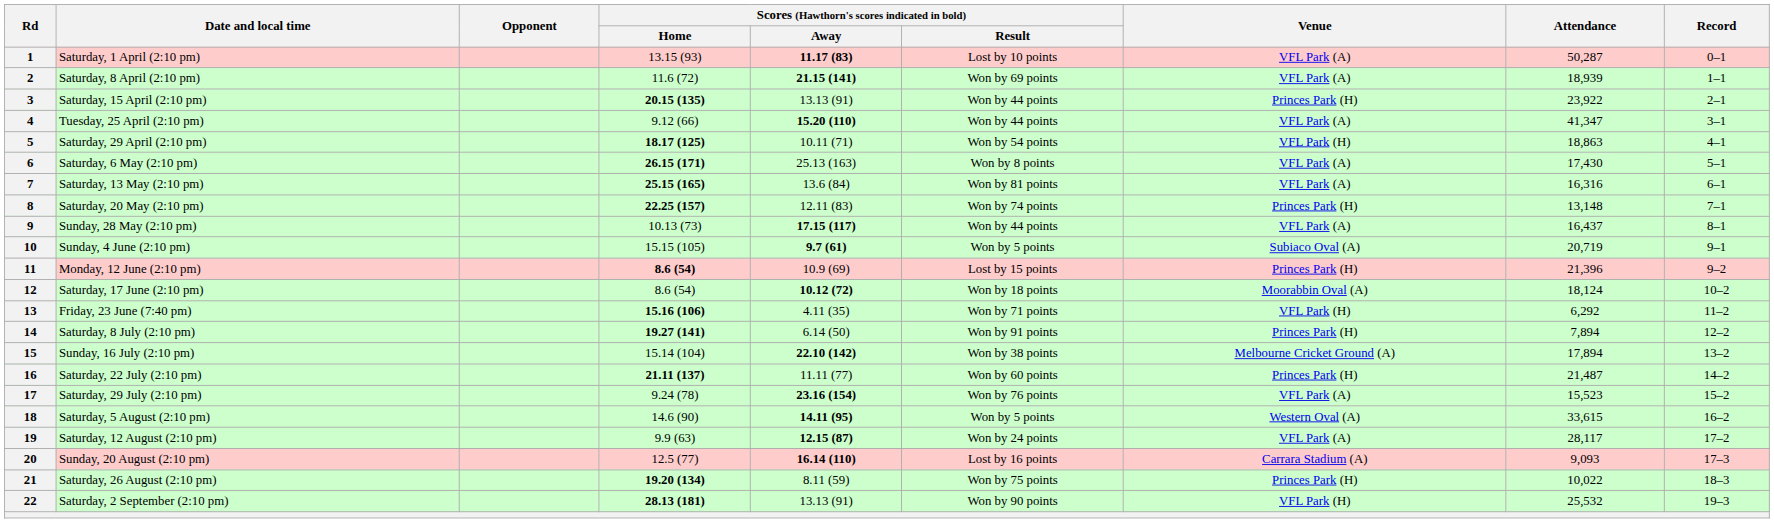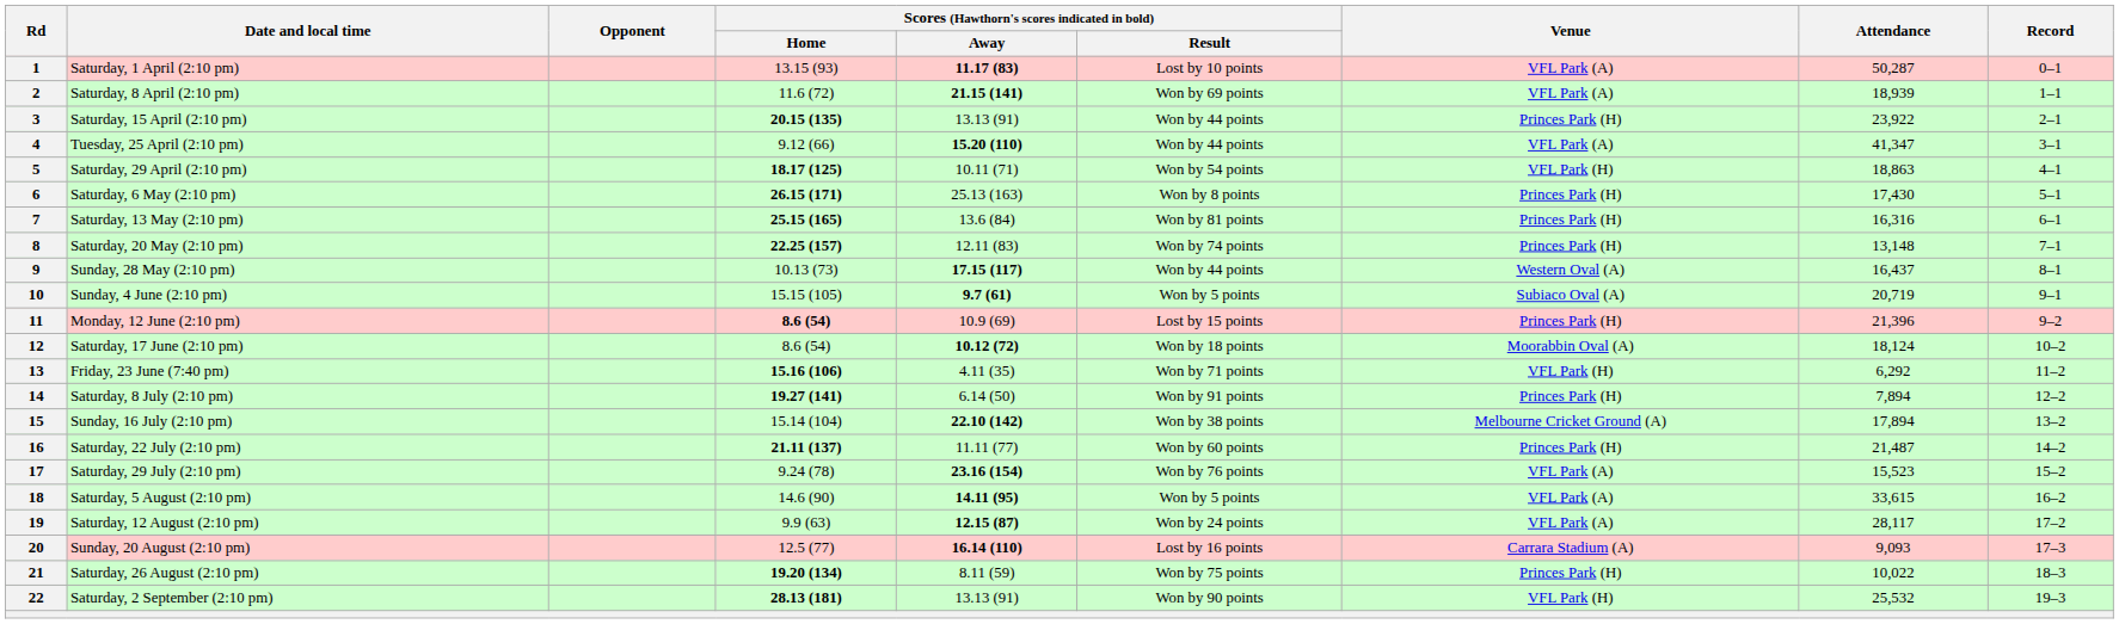 <table class="wikitable" style="font-size:90%; text-align:center; width: 100%; margin-left: auto; margin-right: auto">
 <tr>
 <th rowspan="2">Rd</th>
 <th rowspan="2">Date and local time</th>
 <th rowspan="2">Opponent</th>
 <th colspan="3">Scores <small>(Hawthorn's scores indicated in bold)</small></th>
 <th rowspan="2">Venue</th>
 <th rowspan="2">Attendance</th>
 <th rowspan="2">Record</th>
 </tr>
 <tr>
 <th>Home</th>
 <th>Away</th>
 <th>Result</th>
 </tr>
 <tr style="background:#fcc;">
 <th>1</th>
 <td align=left>Saturday, 1 April (2:10 pm)</td>
 <td align=left></td>
 <td>13.15 (93)</td>
 <td><strong>11.17 (83)</strong></td>
 <td>Lost by 10 points</td>
 <td><a href='#'>VFL Park</a> (A)</td>
 <td>50,287</td>
 <td>0–1</td>
 </tr>
 <tr style="background:#cfc">
 <th>2</th>
 <td align=left>Saturday, 8 April (2:10 pm)</td>
 <td align=left></td>
 <td>11.6 (72)</td>
 <td><strong>21.15 (141)</strong></td>
 <td>Won by 69 points</td>
 <td><a href='#'>VFL Park</a> (A)</td>
 <td>18,939</td>
 <td>1–1</td>
 </tr>
 <tr style="background:#cfc">
 <th>3</th>
 <td align=left>Saturday, 15 April (2:10 pm)</td>
 <td align=left></td>
 <td><strong>20.15 (135)</strong></td>
 <td>13.13 (91)</td>
 <td>Won by 44 points</td>
 <td><a href='#'>Princes Park</a> (H)</td>
 <td>23,922</td>
 <td>2–1</td>
 </tr>
 <tr style="background:#cfc">
 <th>4</th>
 <td align=left>Tuesday, 25 April (2:10 pm)</td>
 <td align=left></td>
 <td>9.12 (66)</td>
 <td><strong>15.20 (110)</strong></td>
 <td>Won by 44 points</td>
 <td><a href='#'>VFL Park</a> (A)</td>
 <td>41,347</td>
 <td>3–1</td>
 </tr>
 <tr style="background:#cfc">
 <th>5</th>
 <td align=left>Saturday, 29 April (2:10 pm)</td>
 <td align=left></td>
 <td><strong>18.17 (125)</strong></td>
 <td>10.11 (71)</td>
 <td>Won by 54 points</td>
 <td><a href='#'>VFL Park</a> (H)</td>
 <td>18,863</td>
 <td>4–1</td>
 </tr>
 <tr style="background:#cfc">
 <th>6</th>
 <td align=left>Saturday, 6 May (2:10 pm)</td>
 <td align=left></td>
 <td><strong>26.15 (171)</strong></td>
 <td>25.13 (163)</td>
 <td>Won by 8 points</td>
-<td><a href='#'>VFL Park</a> (A)</td>
+<td><a href='#'>Princes Park</a> (H)</td>
 <td>17,430</td>
 <td>5–1</td>
 </tr>
 <tr style="background:#cfc">
 <th>7</th>
 <td align=left>Saturday, 13 May (2:10 pm)</td>
 <td align=left></td>
 <td><strong>25.15 (165)</strong></td>
 <td>13.6 (84)</td>
 <td>Won by 81 points</td>
-<td><a href='#'>VFL Park</a> (A)</td>
+<td><a href='#'>Princes Park</a> (H)</td>
 <td>16,316</td>
 <td>6–1</td>
 </tr>
 <tr style="background:#cfc">
 <th>8</th>
 <td align=left>Saturday, 20 May (2:10 pm)</td>
 <td align=left></td>
 <td><strong>22.25 (157)</strong></td>
 <td>12.11 (83)</td>
 <td>Won by 74 points</td>
 <td><a href='#'>Princes Park</a> (H)</td>
 <td>13,148</td>
 <td>7–1</td>
 </tr>
 <tr style="background:#cfc">
 <th>9</th>
 <td align=left>Sunday, 28 May (2:10 pm)</td>
 <td align=left></td>
 <td>10.13 (73)</td>
 <td><strong>17.15 (117)</strong></td>
 <td>Won by 44 points</td>
-<td><a href='#'>VFL Park</a> (A)</td>
+<td><a href='#'>Western Oval</a> (A)</td>
 <td>16,437</td>
 <td>8–1</td>
 </tr>
 <tr style="background:#cfc">
 <th>10</th>
 <td align=left>Sunday, 4 June (2:10 pm)</td>
 <td align=left></td>
 <td>15.15 (105)</td>
 <td><strong>9.7 (61)</strong></td>
 <td>Won by 5 points</td>
 <td><a href='#'>Subiaco Oval</a> (A)</td>
 <td>20,719</td>
 <td>9–1</td>
 </tr>
 <tr style="background:#fcc;">
 <th>11</th>
 <td align=left>Monday, 12 June (2:10 pm)</td>
 <td align=left></td>
 <td><strong>8.6 (54)</strong></td>
 <td>10.9 (69)</td>
 <td>Lost by 15 points</td>
 <td><a href='#'>Princes Park</a> (H)</td>
 <td>21,396</td>
 <td>9–2</td>
 </tr>
 <tr style="background:#cfc">
 <th>12</th>
 <td align=left>Saturday, 17 June (2:10 pm)</td>
 <td align=left></td>
 <td>8.6 (54)</td>
 <td><strong>10.12 (72)</strong></td>
 <td>Won by 18 points</td>
 <td><a href='#'>Moorabbin Oval</a> (A)</td>
 <td>18,124</td>
 <td>10–2</td>
 </tr>
 <tr style="background:#cfc">
 <th>13</th>
 <td align=left>Friday, 23 June (7:40 pm)</td>
 <td align=left></td>
 <td><strong>15.16 (106)</strong></td>
 <td>4.11 (35)</td>
 <td>Won by 71 points</td>
 <td><a href='#'>VFL Park</a> (H)</td>
 <td>6,292</td>
 <td>11–2</td>
 </tr>
 <tr style="background:#cfc">
 <th>14</th>
 <td align=left>Saturday, 8 July (2:10 pm)</td>
 <td align=left></td>
 <td><strong>19.27 (141)</strong></td>
 <td>6.14 (50)</td>
 <td>Won by 91 points</td>
 <td><a href='#'>Princes Park</a> (H)</td>
 <td>7,894</td>
 <td>12–2</td>
 </tr>
 <tr style="background:#cfc">
 <th>15</th>
 <td align=left>Sunday, 16 July (2:10 pm)</td>
 <td align=left></td>
 <td>15.14 (104)</td>
 <td><strong>22.10 (142)</strong></td>
 <td>Won by 38 points</td>
 <td><a href='#'>Melbourne Cricket Ground</a> (A)</td>
 <td>17,894</td>
 <td>13–2</td>
 </tr>
 <tr style="background:#cfc">
 <th>16</th>
 <td align=left>Saturday, 22 July (2:10 pm)</td>
 <td align=left></td>
 <td><strong>21.11 (137)</strong></td>
 <td>11.11 (77)</td>
 <td>Won by 60 points</td>
 <td><a href='#'>Princes Park</a> (H)</td>
 <td>21,487</td>
 <td>14–2</td>
 </tr>
 <tr style="background:#cfc">
 <th>17</th>
 <td align=left>Saturday, 29 July (2:10 pm)</td>
 <td align=left></td>
 <td>9.24 (78)</td>
 <td><strong>23.16 (154)</strong></td>
 <td>Won by 76 points</td>
 <td><a href='#'>VFL Park</a> (A)</td>
 <td>15,523</td>
 <td>15–2</td>
 </tr>
 <tr style="background:#cfc">
 <th>18</th>
 <td align=left>Saturday, 5 August (2:10 pm)</td>
 <td align=left></td>
 <td>14.6 (90)</td>
 <td><strong>14.11 (95)</strong></td>
 <td>Won by 5 points</td>
-<td><a href='#'>Western Oval</a> (A)</td>
+<td><a href='#'>VFL Park</a> (A)</td>
 <td>33,615</td>
 <td>16–2</td>
 </tr>
 <tr style="background:#cfc">
 <th>19</th>
 <td align=left>Saturday, 12 August (2:10 pm)</td>
 <td align=left></td>
 <td>9.9 (63)</td>
 <td><strong>12.15 (87)</strong></td>
 <td>Won by 24 points</td>
 <td><a href='#'>VFL Park</a> (A)</td>
 <td>28,117</td>
 <td>17–2</td>
 </tr>
 <tr style="background:#fcc;">
 <th>20</th>
 <td align=left>Sunday, 20 August (2:10 pm)</td>
 <td align=left></td>
 <td>12.5 (77)</td>
 <td><strong>16.14 (110)</strong></td>
 <td>Lost by 16 points</td>
 <td><a href='#'>Carrara Stadium</a> (A)</td>
 <td>9,093</td>
 <td>17–3</td>
 </tr>
 <tr style="background:#cfc">
 <th>21</th>
 <td align=left>Saturday, 26 August (2:10 pm)</td>
 <td align=left></td>
 <td><strong>19.20 (134)</strong></td>
 <td>8.11 (59)</td>
 <td>Won by 75 points</td>
 <td><a href='#'>Princes Park</a> (H)</td>
 <td>10,022</td>
 <td>18–3</td>
 </tr>
 <tr style="background:#cfc">
 <th>22</th>
 <td align=left>Saturday, 2 September (2:10 pm)</td>
 <td align=left></td>
 <td><strong>28.13 (181)</strong></td>
 <td>13.13 (91)</td>
 <td>Won by 90 points</td>
 <td><a href='#'>VFL Park</a> (H)</td>
 <td>25,532</td>
 <td>19–3</td>
 </tr>
 <tr>
 <th colspan=9></th>
 </tr>
 </table>
